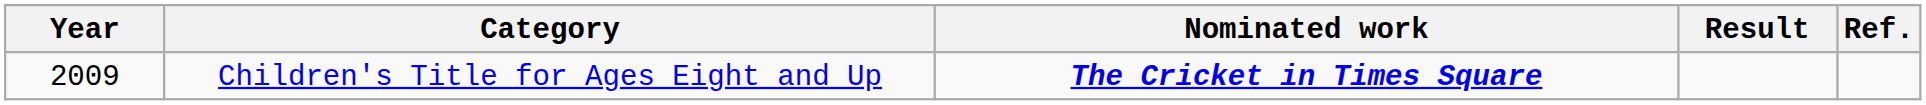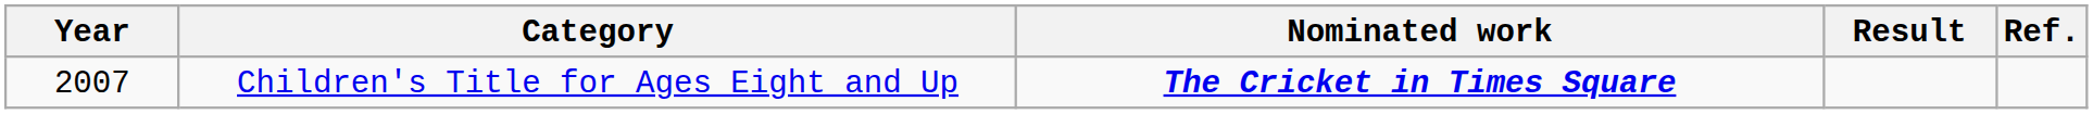 <table class="wikitable plainrowheaders" style="text-align:center;">
 <tr>
 <th scope="col" style="width:5em;">Year</th>
 <th scope="col" style="width:26em;">Category</th>
 <th scope="col" style="width:25em;">Nominated work</th>
 <th scope="col" style="width:5em;">Result</th>
 <th>Ref.</th>
 </tr>
 <tr>
-<td>2009</td>
+<td>2007</td>
 <td><a href='#'>Children's Title for Ages Eight and Up</a></td>
 <td><strong><em><a href='#'>The Cricket in Times Square</a></em></strong></td>
 <td></td>
 <td></td>
 </tr>
 </table>
